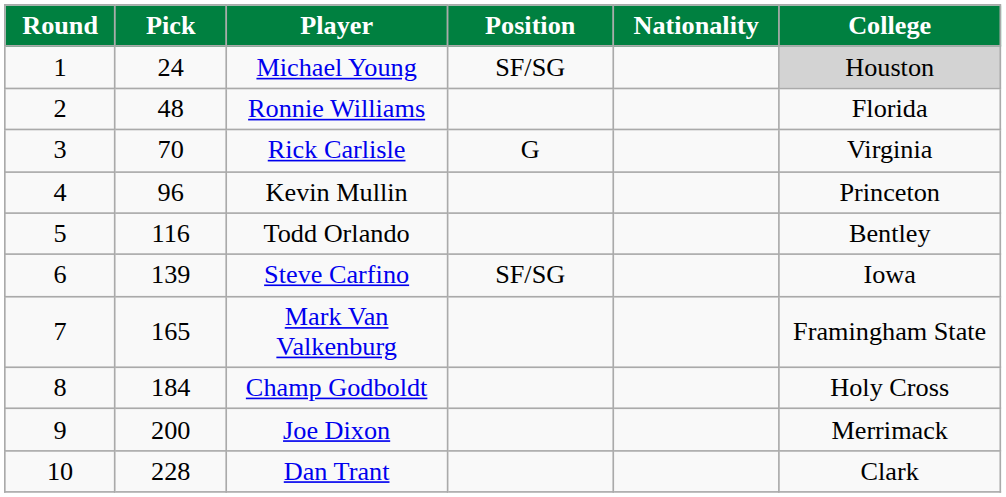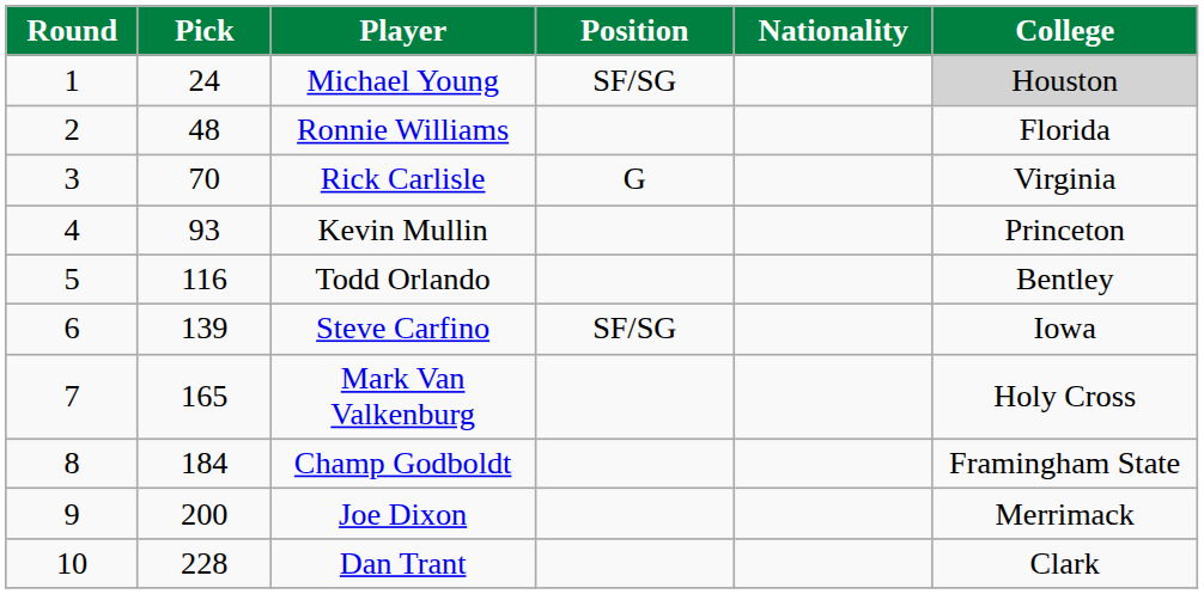 <table class="wikitable sortable sortable">
 <tr>
 <th style="background:#008040; color:white" width="10%">Round</th>
 <th style="background:#008040; color:white" width="10%">Pick</th>
 <th style="background:#008040; color:white" width="20%">Player</th>
 <th style="background:#008040; color:white" width="15%">Position</th>
 <th style="background:#008040; color:white" width="15%">Nationality</th>
 <th style="background:#008040; color:white" width="20%">College</th>
 </tr>
 <tr style="text-align: center">
 <td>1</td>
 <td>24</td>
 <td><a href='#'>Michael Young</a></td>
 <td>SF/SG</td>
 <td></td>
 <td style="background: lightgrey;">Houston</td>
 </tr>
 <tr style="text-align: center">
 <td>2</td>
 <td>48</td>
 <td><a href='#'>Ronnie Williams</a></td>
 <td></td>
 <td></td>
 <td>Florida</td>
 </tr>
 <tr style="text-align: center">
 <td>3</td>
 <td>70</td>
 <td><a href='#'>Rick Carlisle</a></td>
 <td>G</td>
 <td></td>
 <td>Virginia</td>
 </tr>
 <tr style="text-align: center">
 <td>4</td>
-<td>96</td>
+<td>93</td>
 <td>Kevin Mullin</td>
 <td></td>
 <td></td>
 <td>Princeton</td>
 </tr>
 <tr style="text-align: center">
 <td>5</td>
 <td>116</td>
 <td>Todd Orlando</td>
 <td></td>
 <td></td>
 <td>Bentley</td>
 </tr>
 <tr style="text-align: center">
 <td>6</td>
 <td>139</td>
 <td><a href='#'>Steve Carfino</a></td>
 <td>SF/SG</td>
 <td></td>
 <td>Iowa</td>
 </tr>
 <tr style="text-align: center">
 <td>7</td>
 <td>165</td>
 <td><a href='#'>Mark Van Valkenburg</a></td>
 <td></td>
 <td></td>
-<td>Framingham State</td>
+<td>Holy Cross</td>
 </tr>
 <tr style="text-align: center">
 <td>8</td>
 <td>184</td>
 <td><a href='#'>Champ Godboldt</a></td>
 <td></td>
 <td></td>
-<td>Holy Cross</td>
+<td>Framingham State</td>
 </tr>
 <tr style="text-align: center">
 <td>9</td>
 <td>200</td>
 <td><a href='#'>Joe Dixon</a></td>
 <td></td>
 <td></td>
 <td>Merrimack</td>
 </tr>
 <tr style="text-align: center">
 <td>10</td>
 <td>228</td>
 <td><a href='#'>Dan Trant</a></td>
 <td></td>
 <td></td>
 <td>Clark</td>
 </tr>
 </table>
